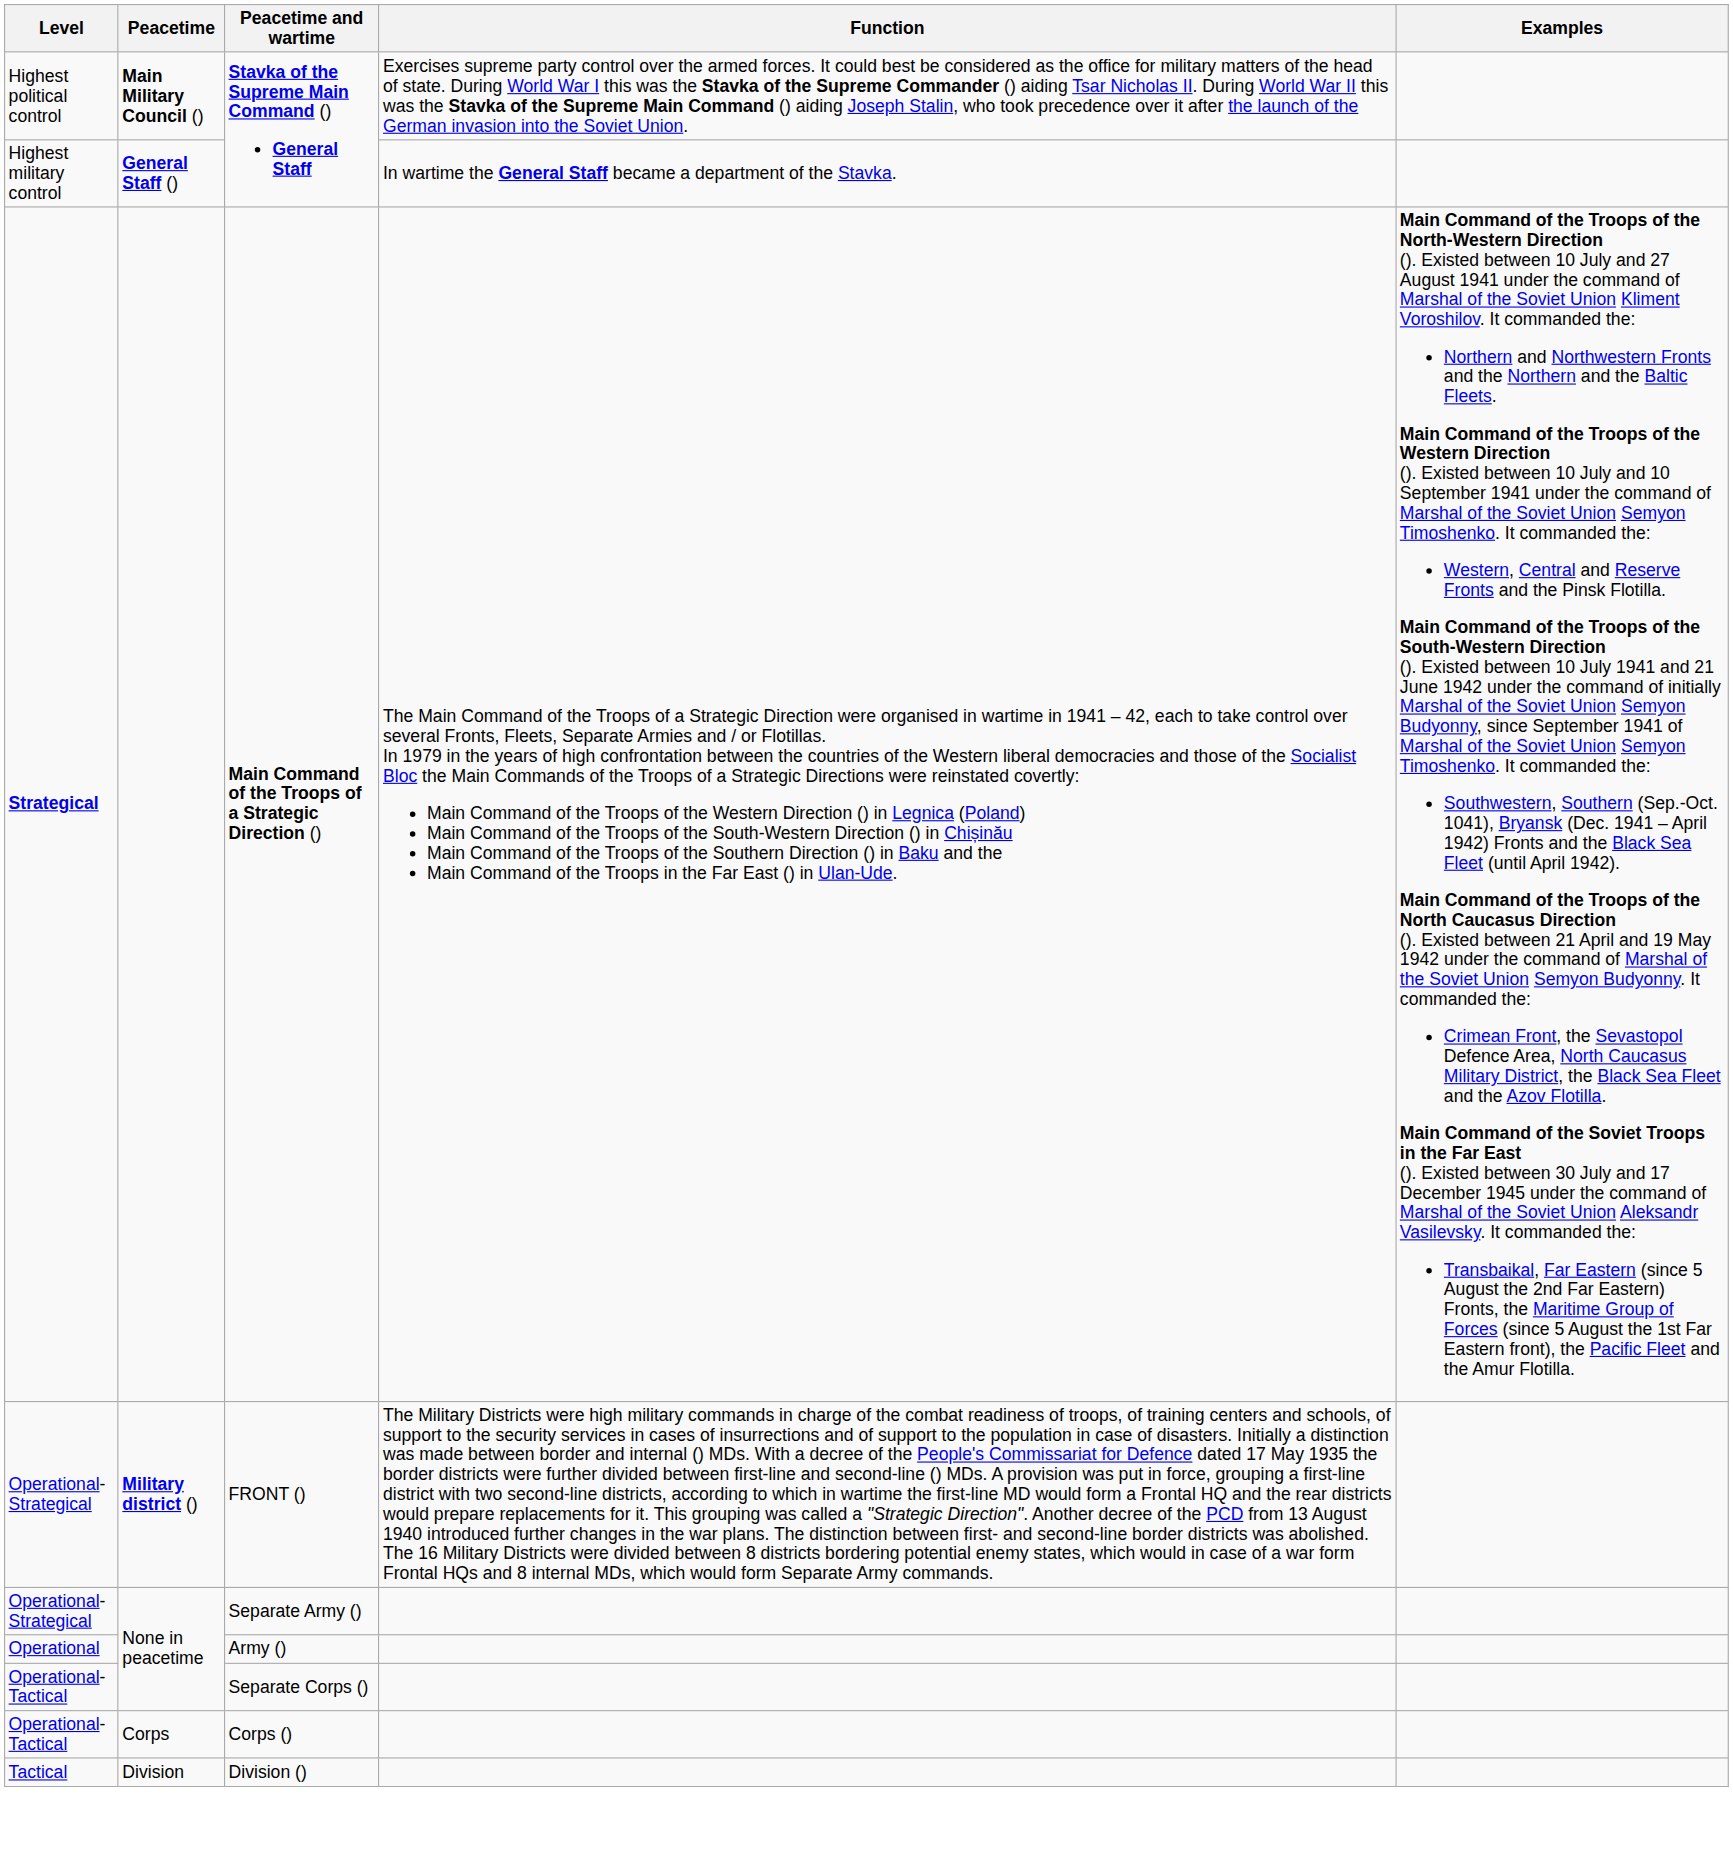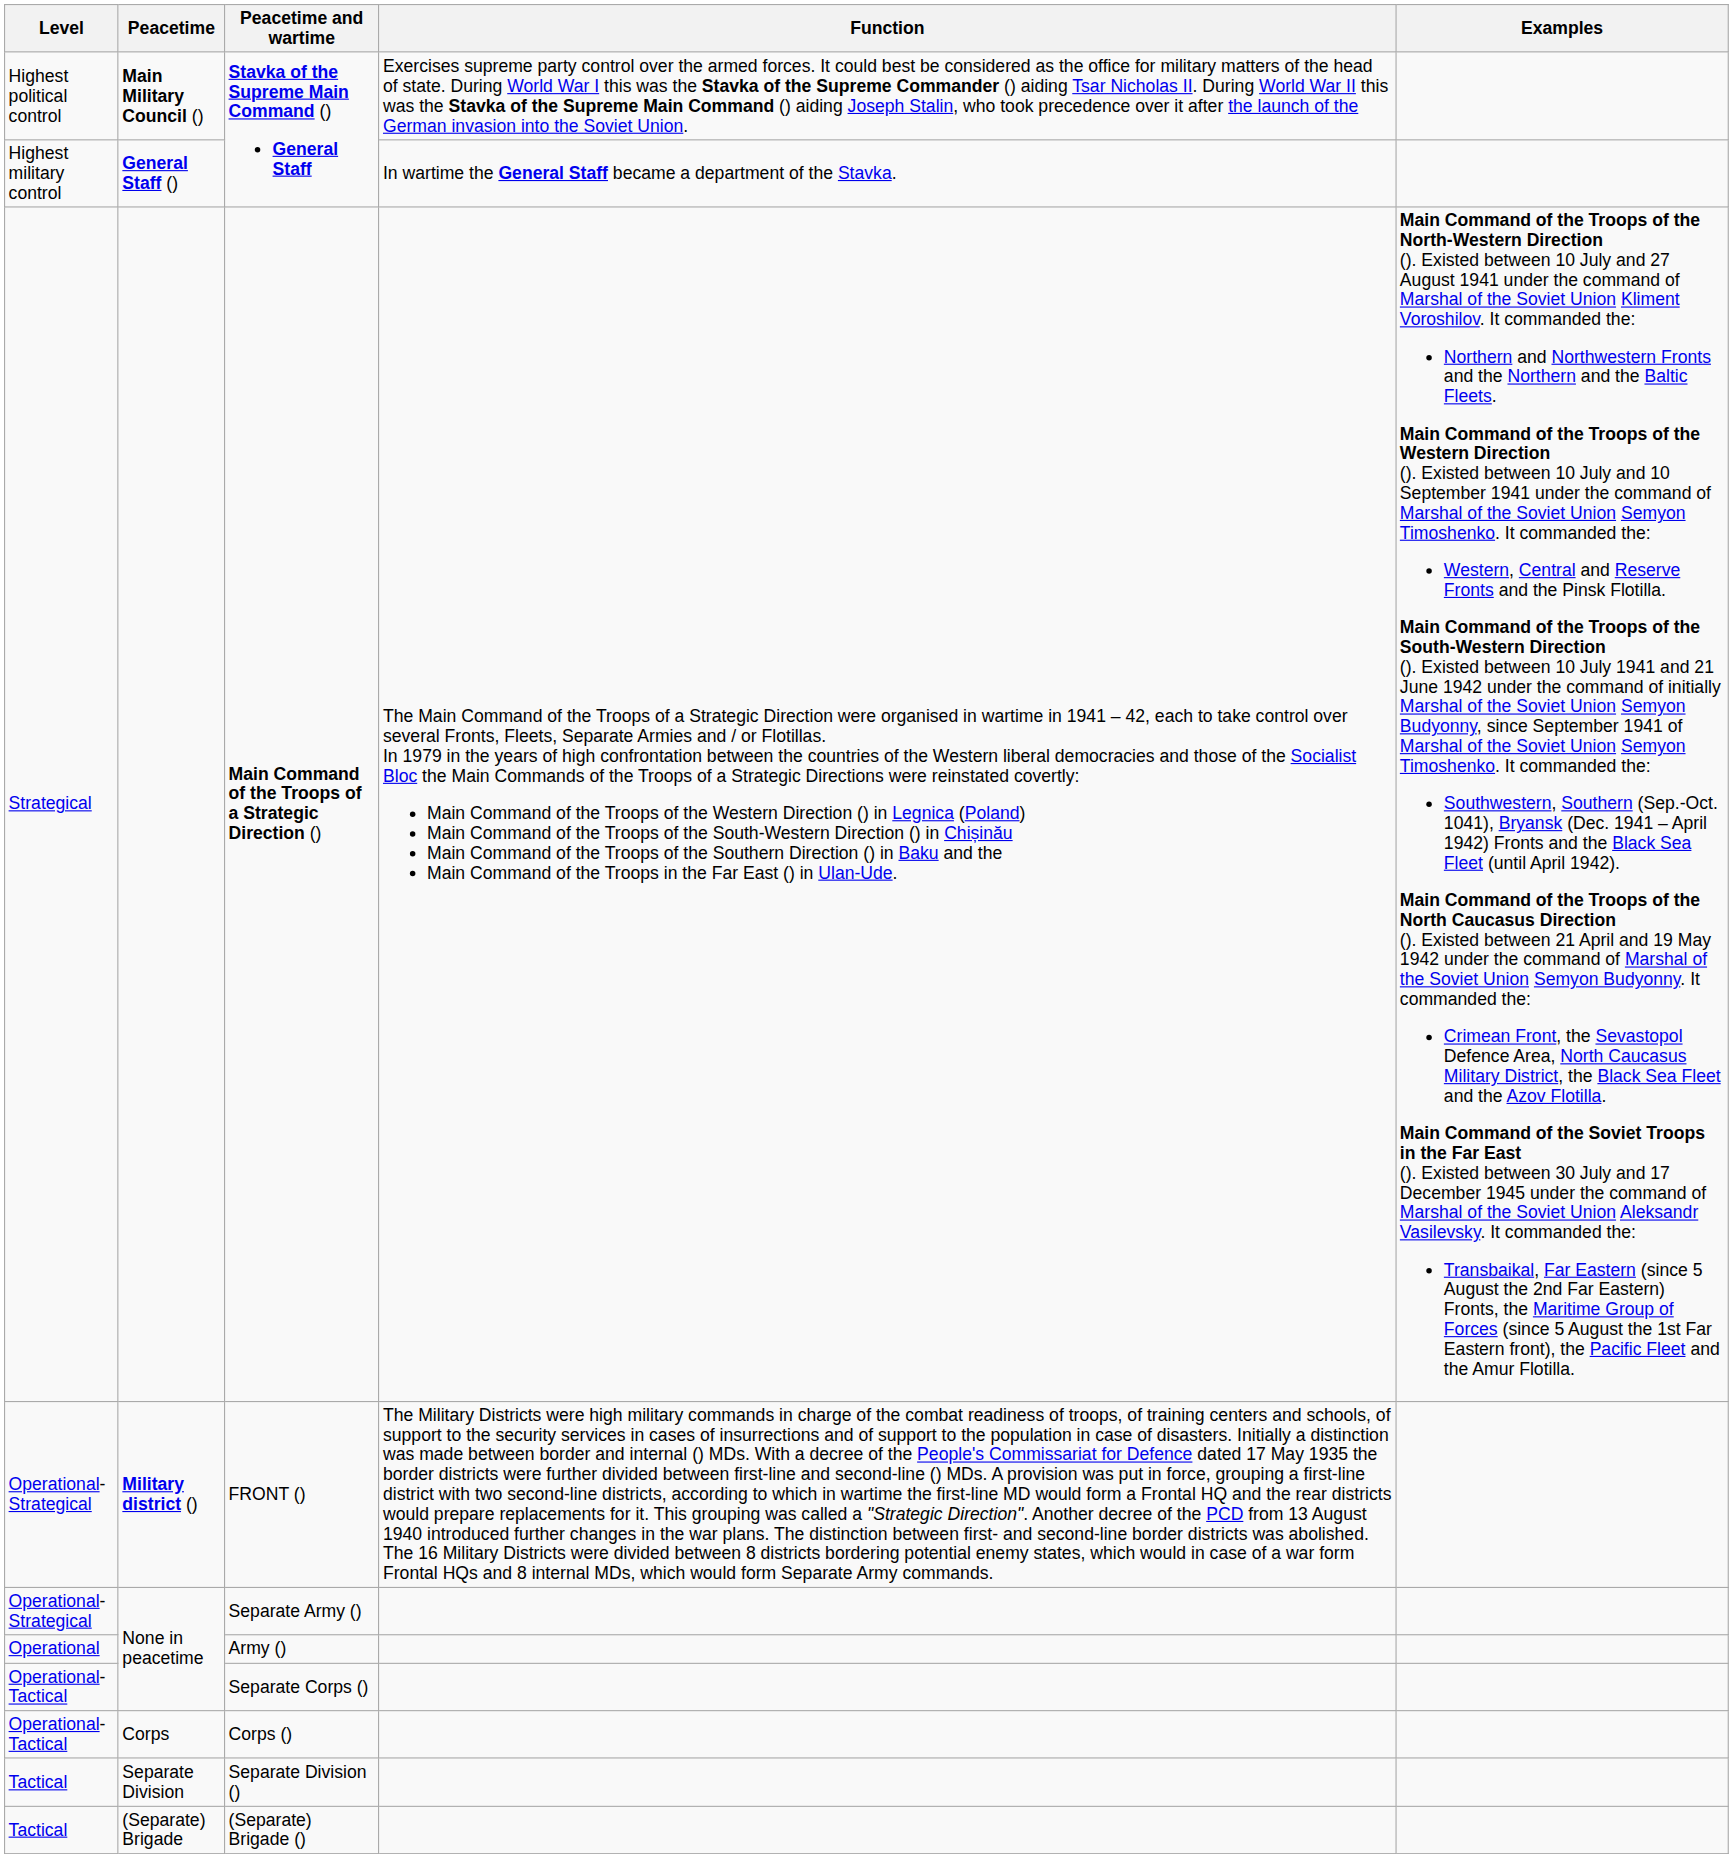 <table class="wikitable mw-collapsible mw-collapsed">
 <tr>
 <th>Level</th>
 <th>Peacetime</th>
 <th>Peacetime and wartime</th>
 <th>Function</th>
 <th>Examples</th>
 </tr>
 <tr>
 <td>Highest political control</td>
 <td><strong>Main Military Council</strong>  (<em></em>)</td>
 <td rowspan="2"><a href='#'><strong>Stavka of the Supreme Main Command</strong></a> (<em></em>)<br><ul><li><a href='#'><strong>General Staff</strong></a></li></ul></td>
 <td>Exercises supreme party control over the armed forces. It could best be considered as the office for military matters of the head of state. During <a href='#'>World War I</a> this was the <strong>Stavka of the Supreme Commander</strong> (<em></em>) aiding <a href='#'>Tsar Nicholas II</a>. During <a href='#'>World War II</a> this was the <strong>Stavka of the Supreme Main Command</strong> (<em></em>) aiding <a href='#'>Joseph Stalin</a>, who took precedence over it after <a href='#'>the launch of the German invasion into the Soviet Union</a>.</td>
 <td></td>
 </tr>
 <tr>
 <td>Highest military control</td>
 <td><a href='#'><strong>General Staff</strong></a> (<em></em>)</td>
 <td>In wartime the <a href='#'><strong>General Staff</strong></a> became a department of the <a href='#'>Stavka</a>.</td>
 <td></td>
 </tr>
 <tr>
-<td><strong><a href='#'>Strategical</a></strong></td>
+<td><a href='#'>Strategical</a></td>
 <td></td>
 <td><strong>Main Command of the Troops of a Strategic Direction</strong> (<em></em>)</td>
 <td>The Main Command of the Troops of a Strategic Direction were organised in wartime in 1941 – 42, each to take control over several Fronts, Fleets, Separate Armies and / or Flotillas.<br>In 1979 in the years of high confrontation between the countries of the Western liberal democracies and those of the <a href='#'>Socialist Bloc</a> the Main Commands of the Troops of a Strategic Directions were reinstated covertly:<ul><li>Main Command of the Troops of the Western Direction (<em></em>) in <a href='#'>Legnica</a> (<a href='#'>Poland</a>)</li><li>Main Command of the Troops of the South-Western Direction (<em></em>) in <a href='#'>Chișinău</a></li><li>Main Command of the Troops of the Southern Direction (<em></em>) in <a href='#'>Baku</a> and the</li><li>Main Command of the Troops in the Far East (<em></em>) in <a href='#'>Ulan-Ude</a>.</li></ul></td>
 <td><strong>Main Command of the Troops of the North-Western Direction</strong><br>(<em></em>). Existed between 10 July and 27 August 1941 under the command of <a href='#'>Marshal of the Soviet Union</a> <a href='#'>Kliment Voroshilov</a>. It commanded the:<ul><li><a href='#'>Northern</a> and <a href='#'>Northwestern Fronts</a> and the <a href='#'>Northern</a> and the <a href='#'>Baltic Fleets</a>.</li></ul><strong>Main Command of the Troops of the Western Direction</strong><br>(<em></em>). Existed between 10 July and 10 September 1941 under the command of <a href='#'>Marshal of the Soviet Union</a> <a href='#'>Semyon Timoshenko</a>. It commanded the:<ul><li><a href='#'>Western</a>, <a href='#'>Central</a> and <a href='#'>Reserve Fronts</a> and the Pinsk Flotilla.</li></ul><strong>Main Command of the Troops of the South-Western Direction</strong><br>(<em></em>). Existed between 10 July 1941 and 21 June 1942 under the command of initially <a href='#'>Marshal of the Soviet Union</a> <a href='#'>Semyon Budyonny</a>, since September 1941 of <a href='#'>Marshal of the Soviet Union</a> <a href='#'>Semyon Timoshenko</a>. It commanded the:<ul><li><a href='#'>Southwestern</a>, <a href='#'>Southern</a> (Sep.-Oct. 1041), <a href='#'>Bryansk</a> (Dec. 1941 – April 1942) Fronts and the <a href='#'>Black Sea Fleet</a> (until April 1942).</li></ul><strong>Main Command of the Troops of the North Caucasus Direction</strong><br>(<em></em>). Existed between 21 April and 19 May 1942 under the command of <a href='#'>Marshal of the Soviet Union</a> <a href='#'>Semyon Budyonny</a>. It commanded the:<ul><li><a href='#'>Crimean Front</a>, the <a href='#'>Sevastopol</a> Defence Area, <a href='#'>North Caucasus Military District</a>, the <a href='#'>Black Sea Fleet</a> and the <a href='#'>Azov Flotilla</a>.</li></ul><strong>Main Command of the Soviet Troops in the Far East</strong><br>(<em></em>). Existed between 30 July and 17 December 1945 under the command of <a href='#'>Marshal of the Soviet Union</a> <a href='#'>Aleksandr Vasilevsky</a>. It commanded the:<ul><li><a href='#'>Transbaikal</a>, <a href='#'>Far Eastern</a> (since 5 August the 2nd Far Eastern) Fronts, the <a href='#'>Maritime Group of Forces</a> (since 5 August the 1st Far Eastern front), the <a href='#'>Pacific Fleet</a> and the Amur Flotilla.</li></ul></td>
 </tr>
 <tr>
 <td><a href='#'>Operational</a>-<a href='#'>Strategical</a></td>
 <td><a href='#'><strong>Military district</strong></a> (<em></em>)</td>
 <td>FRONT (<em></em>)</td>
 <td>The Military Districts were high military commands in charge of the combat readiness of troops, of training centers and schools, of support to the security services in cases of insurrections and of support to the population in case of disasters. Initially a distinction was made between border and internal (<em></em>) MDs. With a decree of the <a href='#'>People's Commissariat for Defence</a> dated 17 May 1935 the border districts were further divided between first-line and second-line (<em></em>) MDs. A provision was put in force, grouping a first-line district with two second-line districts, according to which in wartime the first-line MD would form a Frontal HQ and the rear districts would prepare replacements for it. This grouping was called a <em>"Strategic Direction"</em>. Another decree of the <a href='#'>PCD</a> from 13 August 1940 introduced further changes in the war plans. The distinction between first- and second-line border districts was abolished. The 16 Military Districts were divided between 8 districts bordering potential enemy states, which would in case of a war form Frontal HQs and 8 internal MDs, which would form Separate Army commands.</td>
 <td></td>
 </tr>
 <tr>
 <td><a href='#'>Operational</a>-<a href='#'>Strategical</a></td>
 <td rowspan="3">None in peacetime</td>
 <td>Separate Army (<em></em>)</td>
 <td></td>
 <td></td>
 </tr>
 <tr>
 <td><a href='#'>Operational</a></td>
 <td>Army (<em></em>)</td>
 <td></td>
 <td></td>
 </tr>
 <tr>
 <td><a href='#'>Operational</a>-<a href='#'>Tactical</a></td>
 <td>Separate Corps (<em></em>)</td>
 <td></td>
 <td></td>
 </tr>
 <tr>
 <td><a href='#'>Operational</a>-<a href='#'>Tactical</a></td>
 <td>Corps</td>
 <td>Corps (<em></em>)</td>
 <td></td>
 <td></td>
 </tr>
 <tr>
 <td><a href='#'>Tactical</a></td>
-<td>Division</td>
-<td>Division (<em></em>)</td>
+<td>Separate Division</td>
+<td>Separate Division (<em></em>)</td>
+<td></td>
+<td></td>
+</tr>
+<tr>
+<td><a href='#'>Tactical</a></td>
+<td>(Separate) Brigade</td>
+<td>(Separate) Brigade (<em></em>)</td>
 <td></td>
 <td></td>
 </tr>
 </table>
